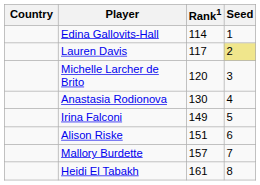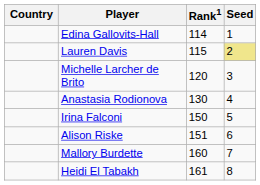 <table class="sortable wikitable">
 <tr>
 <th width="70">Country</th>
 <th width="175">Player</th>
 <th>Rank<sup>1</sup></th>
 <th>Seed</th>
 </tr>
 <tr>
 <td></td>
 <td><a href='#'>Edina Gallovits-Hall</a></td>
 <td>114</td>
 <td>1</td>
 </tr>
 <tr>
 <td></td>
 <td><a href='#'>Lauren Davis</a></td>
-<td>117</td>
+<td>115</td>
 <td style="background: khaki;">2</td>
 </tr>
 <tr>
 <td></td>
 <td><a href='#'>Michelle Larcher de Brito</a></td>
 <td>120</td>
 <td>3</td>
 </tr>
 <tr>
 <td></td>
 <td><a href='#'>Anastasia Rodionova</a></td>
 <td>130</td>
 <td>4</td>
 </tr>
 <tr>
 <td></td>
 <td><a href='#'>Irina Falconi</a></td>
-<td>149</td>
+<td>150</td>
 <td>5</td>
 </tr>
 <tr>
 <td></td>
 <td><a href='#'>Alison Riske</a></td>
 <td>151</td>
 <td>6</td>
 </tr>
 <tr>
 <td></td>
 <td><a href='#'>Mallory Burdette</a></td>
-<td>157</td>
+<td>160</td>
 <td>7</td>
 </tr>
 <tr>
 <td></td>
 <td><a href='#'>Heidi El Tabakh</a></td>
 <td>161</td>
 <td>8</td>
 </tr>
 </table>
